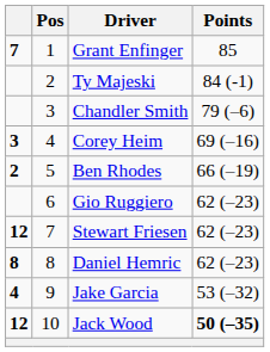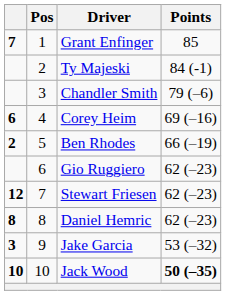 <table class="wikitable" style="font-size: 95%;">
 <tr>
 <th></th>
 <th>Pos</th>
 <th>Driver</th>
 <th>Points</th>
 </tr>
 <tr>
 <td align="left"> <strong>7</strong></td>
 <td style="text-align:center;">1</td>
 <td><a href='#'>Grant Enfinger</a></td>
 <td style="text-align:center;">85</td>
 </tr>
 <tr>
 <td align="left"></td>
 <td style="text-align:center;">2</td>
 <td><a href='#'>Ty Majeski</a></td>
 <td style="text-align:center;">84 (-1)</td>
 </tr>
 <tr>
 <td align="left"></td>
 <td style="text-align:center;">3</td>
 <td><a href='#'>Chandler Smith</a></td>
 <td style="text-align:center;">79 (–6)</td>
 </tr>
 <tr>
-<td align="left"> <strong>3</strong></td>
+<td align="left"> <strong>6</strong></td>
 <td style="text-align:center;">4</td>
 <td><a href='#'>Corey Heim</a></td>
 <td style="text-align:center;">69 (–16)</td>
 </tr>
 <tr>
 <td align="left"> <strong>2</strong></td>
 <td style="text-align:center;">5</td>
 <td><a href='#'>Ben Rhodes</a></td>
 <td style="text-align:center;">66 (–19)</td>
 </tr>
 <tr>
 <td align="left"></td>
 <td style="text-align:center;">6</td>
 <td><a href='#'>Gio Ruggiero</a></td>
 <td style="text-align:center;">62 (–23)</td>
 </tr>
 <tr>
 <td align="left"> <strong>12</strong></td>
 <td style="text-align:center;">7</td>
 <td><a href='#'>Stewart Friesen</a></td>
 <td style="text-align:center;">62 (–23)</td>
 </tr>
 <tr>
 <td align="left"> <strong>8</strong></td>
 <td style="text-align:center;">8</td>
 <td><a href='#'>Daniel Hemric</a></td>
 <td style="text-align:center;">62 (–23)</td>
 </tr>
 <tr>
-<td align="left"> <strong>4</strong></td>
+<td align="left"> <strong>3</strong></td>
 <td style="text-align:center;">9</td>
 <td><a href='#'>Jake Garcia</a></td>
 <td style="text-align:center;">53 (–32)</td>
 </tr>
 <tr>
-<td align="left"> <strong>12</strong></td>
+<td align="left"> <strong>10</strong></td>
 <td style="text-align:center;">10</td>
 <td><a href='#'>Jack Wood</a></td>
 <td style="text-align:center;"><strong>50 (–35)</strong></td>
 </tr>
 <tr class="sortbottom">
 <th colspan="9"></th>
 </tr>
 </table>
